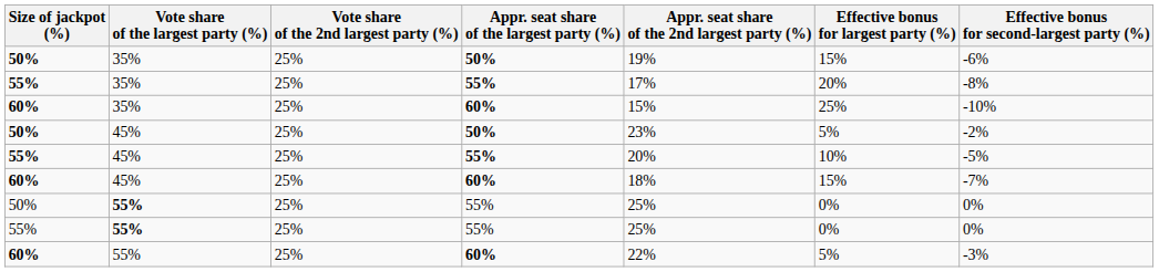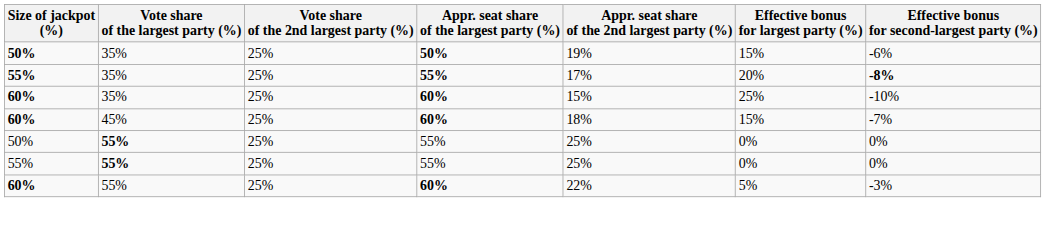 <table class="wikitable">
 <tr>
 <th>Size of jackpot<br>(%)</th>
 <th>Vote share<br>of the largest party (%)</th>
 <th>Vote share<br>of the 2nd largest party (%)</th>
 <th>Appr. seat share<br>of the largest party (%)</th>
 <th>Appr. seat share<br>of the 2nd largest party (%)</th>
 <th>Effective bonus<br>for largest party (%)</th>
 <th>Effective bonus<br>for second-largest party (%)</th>
 </tr>
 <tr>
 <td><strong>50%</strong></td>
 <td>35%</td>
 <td>25%</td>
 <td><strong>50%</strong></td>
 <td>19%</td>
 <td>15%</td>
 <td>-6%</td>
 </tr>
 <tr>
 <td><strong>55%</strong></td>
 <td>35%</td>
 <td>25%</td>
 <td><strong>55%</strong></td>
 <td>17%</td>
 <td>20%</td>
-<td>-8%</td>
+<td><strong>-8%</strong></td>
 </tr>
 <tr>
 <td><strong>60%</strong></td>
 <td>35%</td>
 <td>25%</td>
 <td><strong>60%</strong></td>
 <td>15%</td>
 <td>25%</td>
 <td>-10%</td>
-</tr>
-<tr>
-<td><strong>50%</strong></td>
-<td>45%</td>
-<td>25%</td>
-<td><strong>50%</strong></td>
-<td>23%</td>
-<td>5%</td>
-<td>-2%</td>
-</tr>
-<tr>
-<td><strong>55%</strong></td>
-<td>45%</td>
-<td>25%</td>
-<td><strong>55%</strong></td>
-<td>20%</td>
-<td>10%</td>
-<td>-5%</td>
 </tr>
 <tr>
 <td><strong>60%</strong></td>
 <td>45%</td>
 <td>25%</td>
 <td><strong>60%</strong></td>
 <td>18%</td>
 <td>15%</td>
 <td>-7%</td>
 </tr>
 <tr>
 <td>50%</td>
 <td><strong>55%</strong></td>
 <td>25%</td>
 <td>55%</td>
 <td>25%</td>
 <td>0%</td>
 <td>0%</td>
 </tr>
 <tr>
 <td>55%</td>
 <td><strong>55%</strong></td>
 <td>25%</td>
 <td>55%</td>
 <td>25%</td>
 <td>0%</td>
 <td>0%</td>
 </tr>
 <tr>
 <td><strong>60%</strong></td>
 <td>55%</td>
 <td>25%</td>
 <td><strong>60%</strong></td>
 <td>22%</td>
 <td>5%</td>
 <td>-3%</td>
 </tr>
 </table>
